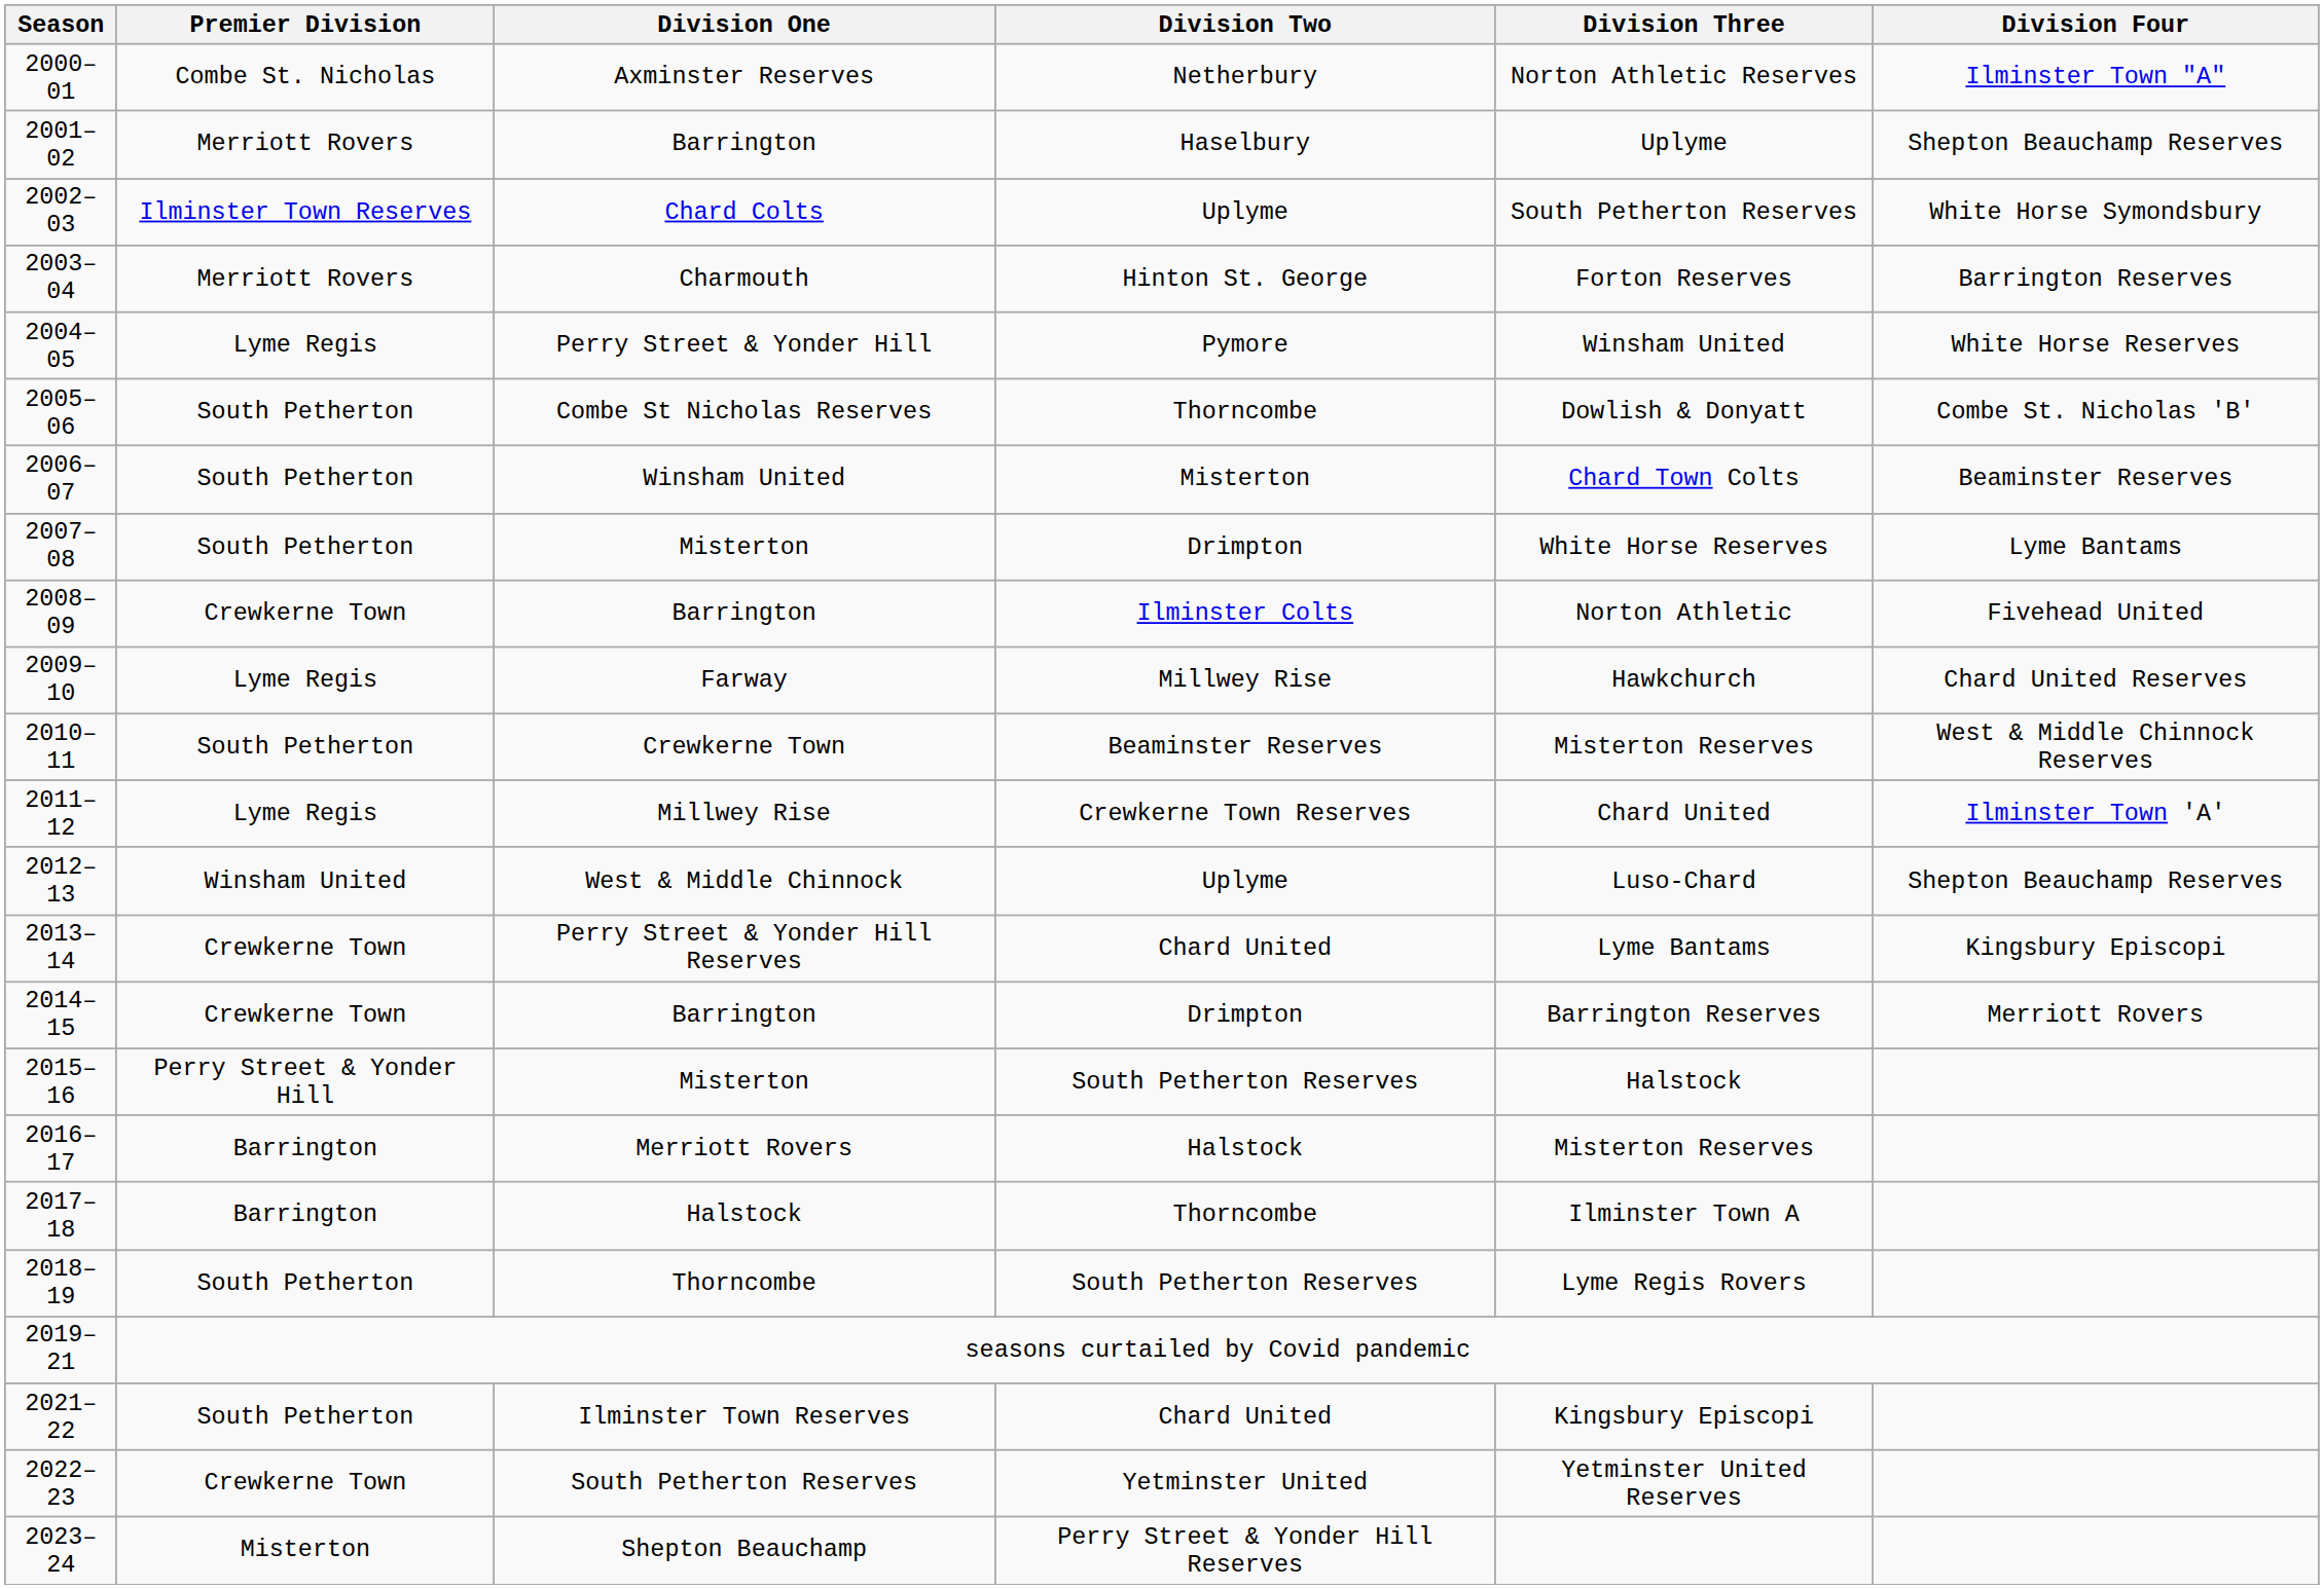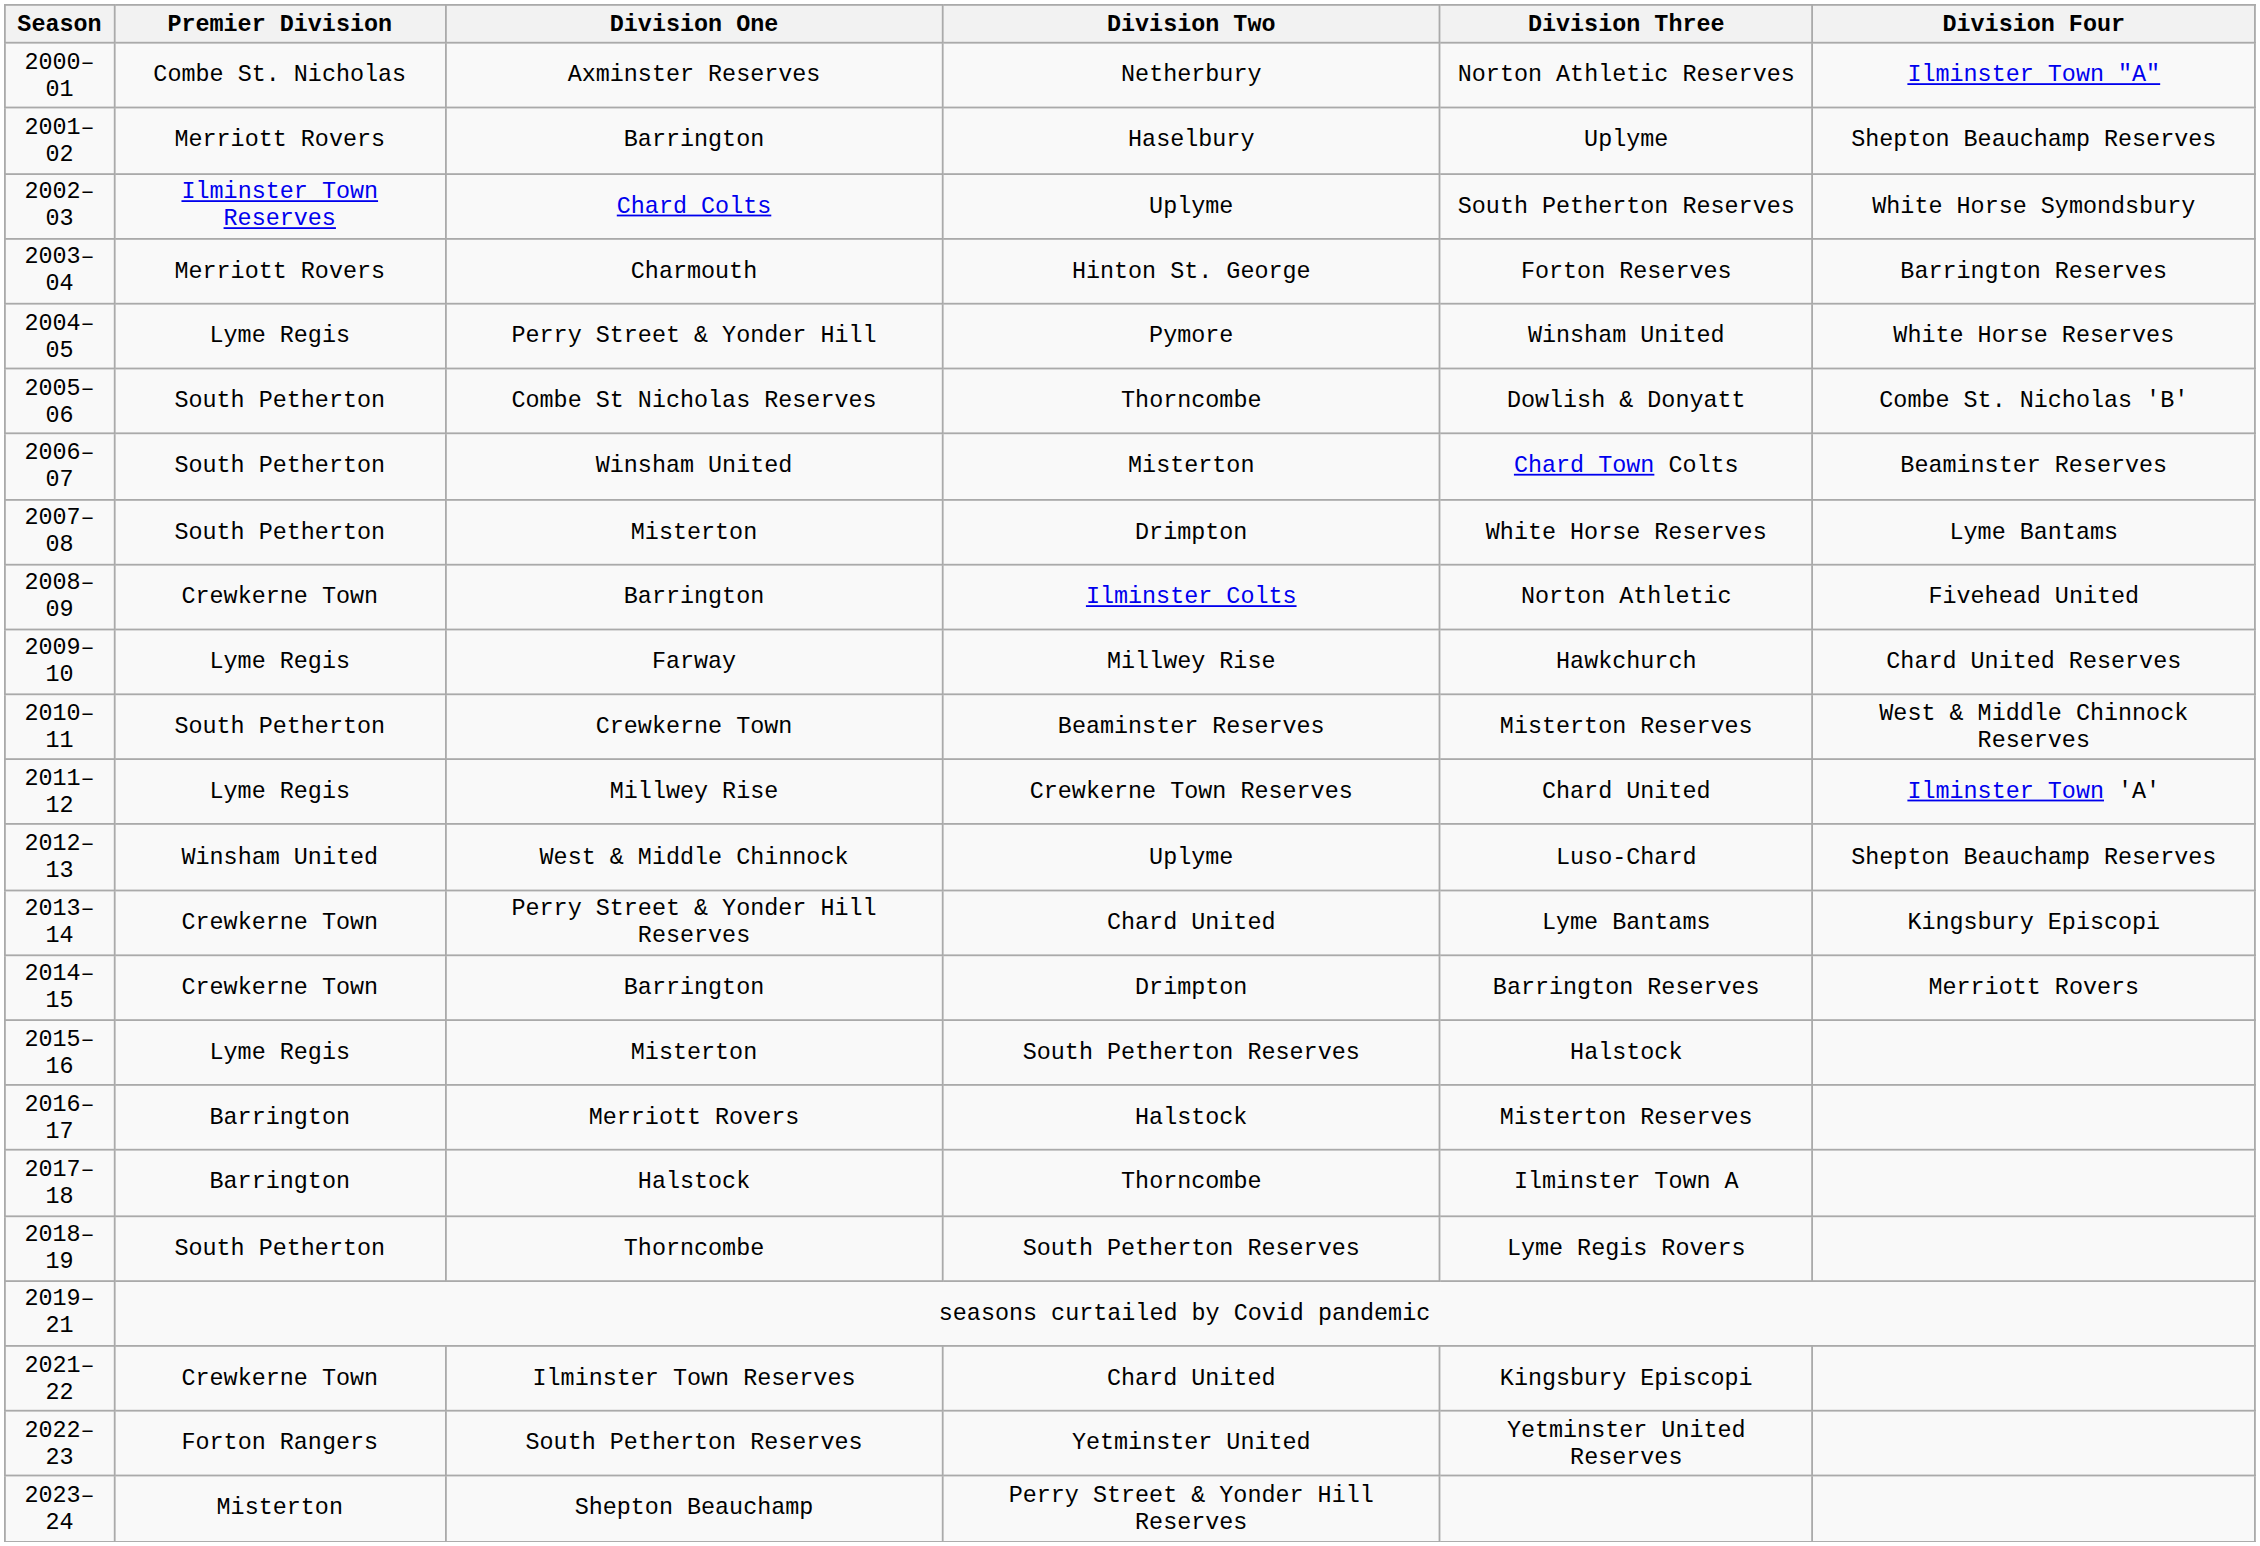 <table class="wikitable" style="text-align:center">
 <tr>
 <th>Season</th>
 <th>Premier Division</th>
 <th>Division One</th>
 <th>Division Two</th>
 <th>Division Three</th>
 <th>Division Four</th>
 </tr>
 <tr>
 <td>2000–01</td>
 <td>Combe St. Nicholas</td>
 <td>Axminster Reserves</td>
 <td>Netherbury</td>
 <td>Norton Athletic Reserves</td>
 <td><a href='#'>Ilminster Town "A"</a></td>
 </tr>
 <tr>
 <td>2001–02</td>
 <td>Merriott Rovers</td>
 <td>Barrington</td>
 <td>Haselbury</td>
 <td>Uplyme</td>
 <td>Shepton Beauchamp Reserves</td>
 </tr>
 <tr>
 <td>2002–03</td>
 <td><a href='#'>Ilminster Town Reserves</a></td>
 <td><a href='#'>Chard Colts</a></td>
 <td>Uplyme</td>
 <td>South Petherton Reserves</td>
 <td>White Horse Symondsbury</td>
 </tr>
 <tr>
 <td>2003–04</td>
 <td>Merriott Rovers</td>
 <td>Charmouth</td>
 <td>Hinton St. George</td>
 <td>Forton Reserves</td>
 <td>Barrington Reserves</td>
 </tr>
 <tr>
 <td>2004–05</td>
 <td>Lyme Regis</td>
 <td>Perry Street & Yonder Hill</td>
 <td>Pymore</td>
 <td>Winsham United</td>
 <td>White Horse Reserves</td>
 </tr>
 <tr>
 <td>2005–06</td>
 <td>South Petherton</td>
 <td>Combe St Nicholas Reserves</td>
 <td>Thorncombe</td>
 <td>Dowlish & Donyatt</td>
 <td>Combe St. Nicholas 'B'</td>
 </tr>
 <tr>
 <td>2006–07</td>
 <td>South Petherton</td>
 <td>Winsham United</td>
 <td>Misterton</td>
 <td><a href='#'>Chard Town</a> Colts</td>
 <td>Beaminster Reserves</td>
 </tr>
 <tr>
 <td>2007–08</td>
 <td>South Petherton</td>
 <td>Misterton</td>
 <td>Drimpton</td>
 <td>White Horse Reserves</td>
 <td>Lyme Bantams</td>
 </tr>
 <tr>
 <td>2008–09</td>
 <td>Crewkerne Town</td>
 <td>Barrington</td>
 <td><a href='#'>Ilminster Colts</a></td>
 <td>Norton Athletic</td>
 <td>Fivehead United</td>
 </tr>
 <tr>
 <td>2009–10</td>
 <td>Lyme Regis</td>
 <td>Farway</td>
 <td>Millwey Rise</td>
 <td>Hawkchurch</td>
 <td>Chard United Reserves</td>
 </tr>
 <tr>
 <td>2010–11</td>
 <td>South Petherton</td>
 <td>Crewkerne Town</td>
 <td>Beaminster Reserves</td>
 <td>Misterton Reserves</td>
 <td>West & Middle Chinnock Reserves</td>
 </tr>
 <tr>
 <td>2011–12</td>
 <td>Lyme Regis</td>
 <td>Millwey Rise</td>
 <td>Crewkerne Town Reserves</td>
 <td>Chard United</td>
 <td><a href='#'>Ilminster Town</a> 'A'</td>
 </tr>
 <tr>
 <td>2012–13</td>
 <td>Winsham United</td>
 <td>West & Middle Chinnock</td>
 <td>Uplyme</td>
 <td>Luso-Chard</td>
 <td>Shepton Beauchamp Reserves</td>
 </tr>
 <tr>
 <td>2013–14</td>
 <td>Crewkerne Town</td>
 <td>Perry Street & Yonder Hill Reserves</td>
 <td>Chard United</td>
 <td>Lyme Bantams</td>
 <td>Kingsbury Episcopi</td>
 </tr>
 <tr>
 <td>2014–15</td>
 <td>Crewkerne Town</td>
 <td>Barrington</td>
 <td>Drimpton</td>
 <td>Barrington Reserves</td>
 <td>Merriott Rovers</td>
 </tr>
 <tr>
 <td>2015–16</td>
-<td>Perry Street & Yonder Hill</td>
+<td>Lyme Regis</td>
 <td>Misterton</td>
 <td>South Petherton Reserves</td>
 <td>Halstock</td>
 <td></td>
 </tr>
 <tr>
 <td>2016–17</td>
 <td>Barrington</td>
 <td>Merriott Rovers</td>
 <td>Halstock</td>
 <td>Misterton Reserves</td>
 <td></td>
 </tr>
 <tr>
 <td>2017–18</td>
 <td>Barrington</td>
 <td>Halstock</td>
 <td>Thorncombe</td>
 <td>Ilminster Town A</td>
 <td></td>
 </tr>
 <tr>
 <td>2018–19</td>
 <td>South Petherton</td>
 <td>Thorncombe</td>
 <td>South Petherton Reserves</td>
 <td>Lyme Regis Rovers</td>
 <td></td>
 </tr>
 <tr>
 <td>2019–21</td>
 <td colspan=5>seasons curtailed by Covid pandemic</td>
 </tr>
 <tr>
 <td>2021–22</td>
-<td>South Petherton</td>
+<td>Crewkerne Town</td>
 <td>Ilminster Town Reserves</td>
 <td>Chard United</td>
 <td>Kingsbury Episcopi</td>
 <td></td>
 </tr>
 <tr>
 <td>2022–23</td>
-<td>Crewkerne Town</td>
+<td>Forton Rangers</td>
 <td>South Petherton Reserves</td>
 <td>Yetminster United</td>
 <td>Yetminster United Reserves</td>
 <td></td>
 </tr>
 <tr>
 <td>2023–24</td>
 <td>Misterton</td>
 <td>Shepton Beauchamp</td>
 <td>Perry Street & Yonder Hill Reserves</td>
 <td></td>
 <td></td>
 </tr>
 <tr>
 </tr>
 </table>
